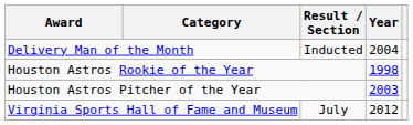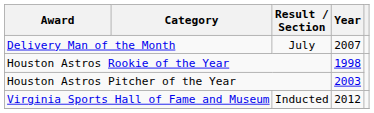 <table class="wikitable">
 <tr>
 <th>Award</th>
 <th>Category</th>
 <th>Result /<br> Section</th>
 <th>Year</th>
 <th></th>
 </tr>
 <tr>
 <td colspan="2"><a href='#'>Delivery Man of the Month</a></td>
-<td>Inducted</td>
-<td style="text-align:center;">2004</td>
+<td style="text-align:center;">July</td>
+<td style="text-align:center;">2007</td>
 <td style="text-align:center;"></td>
 </tr>
 <tr>
 <td colspan="3">Houston Astros <a href='#'>Rookie of the Year</a></td>
 <td style="text-align:center;"><a href='#'>1998</a></td>
 <td style="text-align:center;" rowspan="2"></td>
 </tr>
 <tr>
 <td colspan="3">Houston Astros Pitcher of the Year</td>
 <td style="text-align:center;"><a href='#'>2003</a></td>
 </tr>
 <tr>
 <td colspan="2"><a href='#'>Virginia Sports Hall of Fame and Museum</a></td>
-<td style="text-align:center;">July</td>
+<td>Inducted</td>
 <td style="text-align:center;">2012</td>
 <td style="text-align:center;"></td>
 </tr>
 <tr>
 </tr>
 </table>
